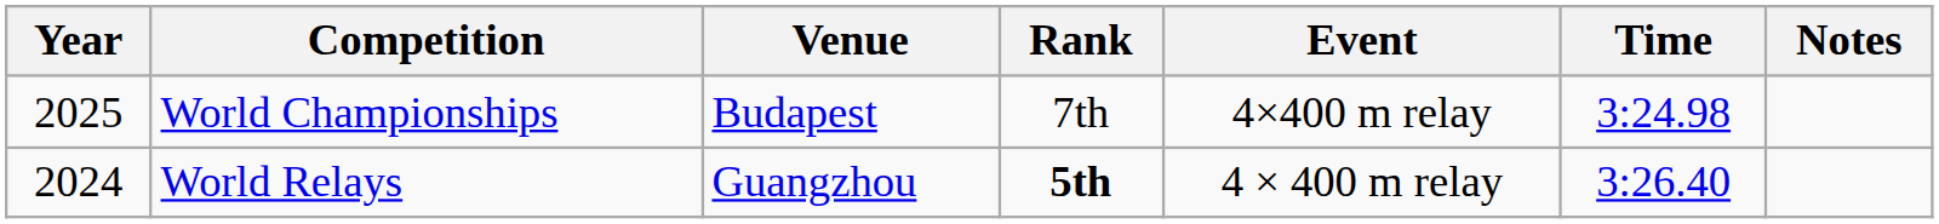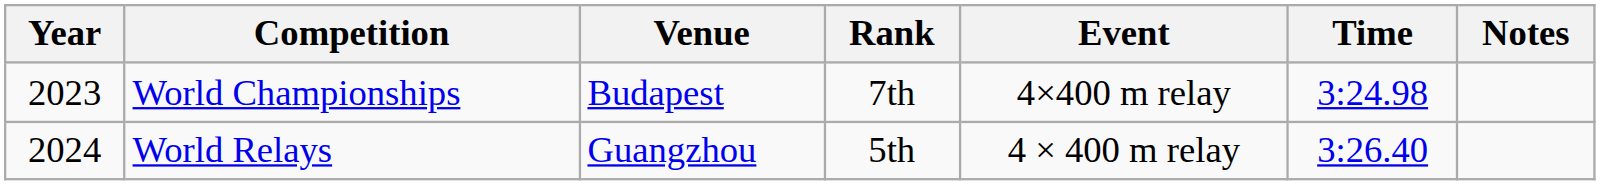 <table class="wikitable" width=55% style="font-size:100%; text-align:center;">
 <tr>
 <th>Year</th>
 <th>Competition</th>
 <th>Venue</th>
 <th>Rank</th>
 <th>Event</th>
 <th>Time</th>
 <th>Notes</th>
 </tr>
 <tr>
-<td>2025</td>
+<td>2023</td>
 <td align=left><a href='#'>World Championships</a></td>
 <td align=left> <a href='#'>Budapest</a></td>
 <td>7th</td>
 <td>4×400 m relay</td>
 <td><a href='#'>3:24.98</a></td>
 <td></td>
 </tr>
 <tr>
 <td>2024</td>
 <td align=left><a href='#'>World Relays</a></td>
 <td align=left> <a href='#'>Guangzhou</a></td>
-<td><strong>5th</strong></td>
+<td>5th</td>
 <td>4 × 400 m relay</td>
 <td><a href='#'>3:26.40</a></td>
 </tr>
 </table>
